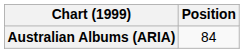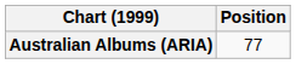 <table class="wikitable plainrowheaders" style="text-align:center">
 <tr>
 <th scope="col">Chart (1999)</th>
 <th scope="col">Position</th>
 </tr>
 <tr>
 <th scope="row">Australian Albums (ARIA)</th>
-<td>84</td>
+<td>77</td>
 </tr>
 </table>
